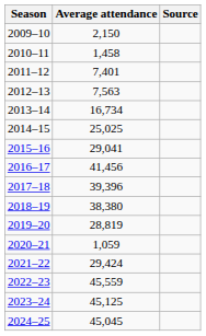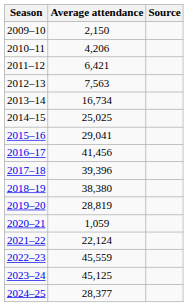 <table class="wikitable" style="text-align: left;">
 <tr>
 <th>Season</th>
 <th>Average attendance</th>
 <th>Source</th>
 </tr>
 <tr>
 <td>2009–10</td>
 <td style="text-align:center;">2,150</td>
 <td></td>
 </tr>
 <tr>
 <td>2010–11</td>
-<td style="text-align:center;">1,458</td>
+<td style="text-align:center;">4,206</td>
 <td></td>
 </tr>
 <tr>
 <td>2011–12</td>
-<td style="text-align:center;">7,401</td>
+<td style="text-align:center;">6,421</td>
 <td></td>
 </tr>
 <tr>
 <td>2012–13</td>
 <td style="text-align:center;">7,563</td>
 <td></td>
 </tr>
 <tr>
 <td>2013–14</td>
 <td style="text-align:center;">16,734</td>
 <td></td>
 </tr>
 <tr>
 <td>2014–15</td>
 <td style="text-align:center;">25,025</td>
 <td></td>
 </tr>
 <tr>
 <td><a href='#'>2015–16</a></td>
 <td style="text-align:center;">29,041</td>
 <td></td>
 </tr>
 <tr>
 <td><a href='#'>2016–17</a></td>
 <td style="text-align:center;">41,456</td>
 <td></td>
 </tr>
 <tr>
 <td><a href='#'>2017–18</a></td>
 <td style="text-align:center;">39,396</td>
 <td></td>
 </tr>
 <tr>
 <td><a href='#'>2018–19</a></td>
 <td style="text-align:center;">38,380</td>
 <td></td>
 </tr>
 <tr>
 <td><a href='#'>2019–20</a></td>
 <td style="text-align:center;">28,819</td>
 <td></td>
 </tr>
 <tr>
 <td><a href='#'>2020–21</a></td>
 <td style="text-align:center;">1,059</td>
 <td></td>
 </tr>
 <tr>
 <td><a href='#'>2021–22</a></td>
-<td style="text-align:center;">29,424</td>
+<td style="text-align:center;">22,124</td>
 <td></td>
 </tr>
 <tr>
 <td><a href='#'>2022–23</a></td>
 <td style="text-align:center;">45,559</td>
 <td></td>
 </tr>
 <tr>
 <td><a href='#'>2023–24</a></td>
 <td style="text-align:center;">45,125</td>
 <td></td>
 </tr>
 <tr>
 <td><a href='#'>2024–25</a></td>
-<td style="text-align:center;">45,045</td>
+<td style="text-align:center;">28,377</td>
 <td></td>
 </tr>
 </table>
